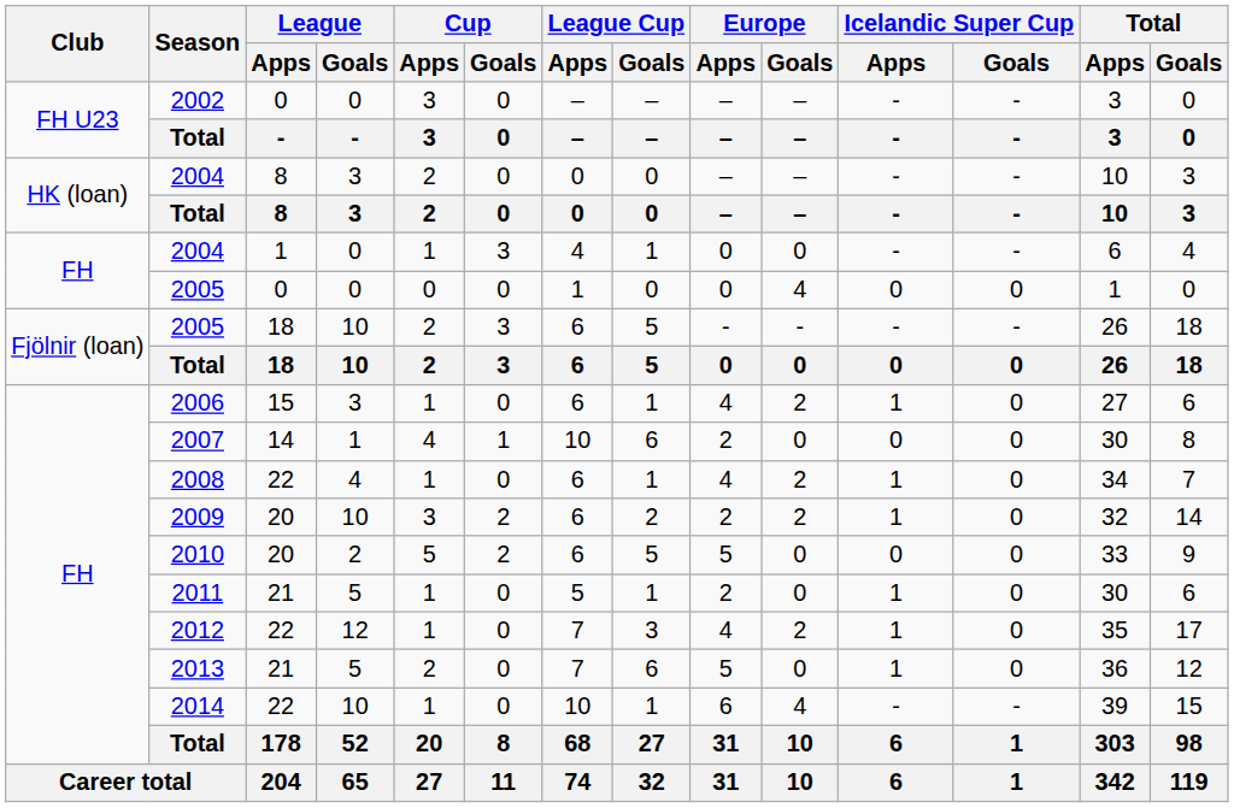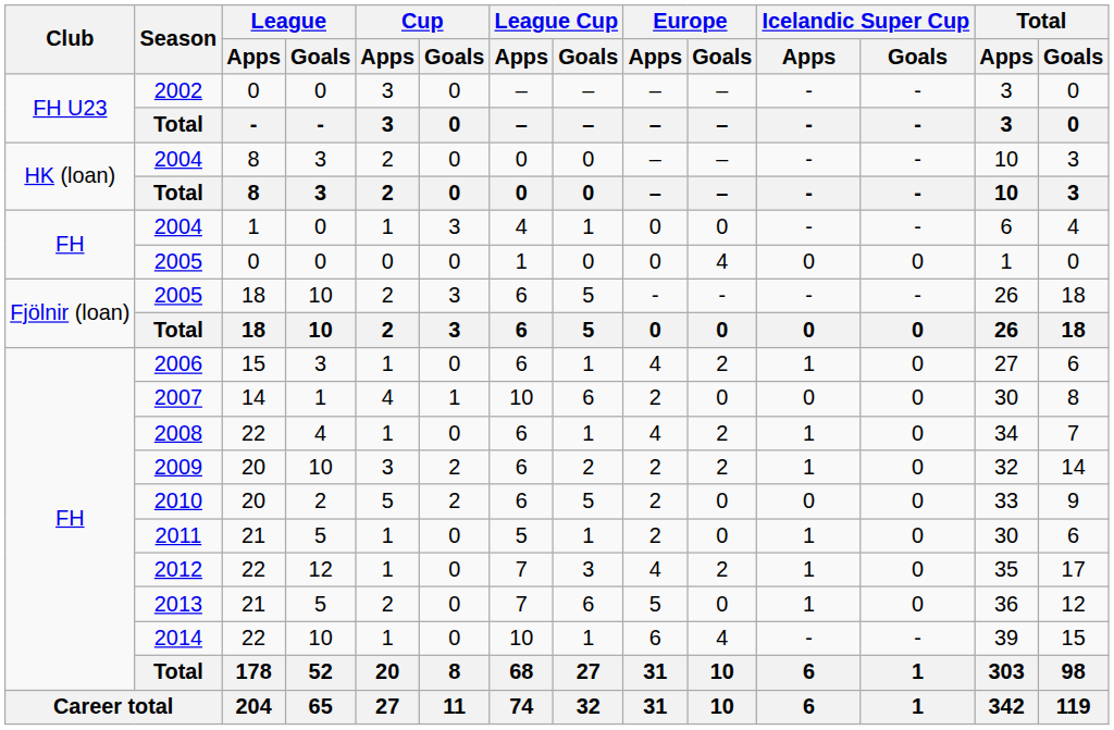 <table class="wikitable" style="text-align: center;">
 <tr>
 <th rowspan=2>Club</th>
 <th rowspan=2>Season</th>
 <th colspan=2><a href='#'>League</a></th>
 <th colspan=2><a href='#'>Cup</a></th>
 <th colspan=2><a href='#'>League Cup</a></th>
 <th colspan=2><a href='#'>Europe</a></th>
 <th colspan=2><a href='#'>Icelandic Super Cup</a></th>
 <th colspan=2>Total</th>
 </tr>
 <tr>
 <th>Apps</th>
 <th>Goals</th>
 <th>Apps</th>
 <th>Goals</th>
 <th>Apps</th>
 <th>Goals</th>
 <th>Apps</th>
 <th>Goals</th>
 <th>Apps</th>
 <th>Goals</th>
 <th>Apps</th>
 <th>Goals</th>
 </tr>
 <tr>
 <td rowspan=2 valign="center"><a href='#'>FH U23</a></td>
 <td><a href='#'>2002</a></td>
 <td>0</td>
 <td>0</td>
 <td>3</td>
 <td>0</td>
 <td>–</td>
 <td>–</td>
 <td>–</td>
 <td>–</td>
 <td>-</td>
 <td>-</td>
 <td>3</td>
 <td>0</td>
 </tr>
 <tr>
 <th>Total</th>
 <th>-</th>
 <th>-</th>
 <th>3</th>
 <th>0</th>
 <th>–</th>
 <th>–</th>
 <th>–</th>
 <th>–</th>
 <th>-</th>
 <th>-</th>
 <th>3</th>
 <th>0</th>
 </tr>
 <tr>
 <td rowspan=2 valign="center"><a href='#'>HK</a> (loan)</td>
 <td><a href='#'>2004</a></td>
 <td>8</td>
 <td>3</td>
 <td>2</td>
 <td>0</td>
 <td>0</td>
 <td>0</td>
 <td>–</td>
 <td>–</td>
 <td>-</td>
 <td>-</td>
 <td>10</td>
 <td>3</td>
 </tr>
 <tr>
 <th>Total</th>
 <th>8</th>
 <th>3</th>
 <th>2</th>
 <th>0</th>
 <th>0</th>
 <th>0</th>
 <th>–</th>
 <th>–</th>
 <th>-</th>
 <th>-</th>
 <th>10</th>
 <th>3</th>
 </tr>
 <tr>
 <td rowspan=2 valign="center"><a href='#'>FH</a></td>
 <td><a href='#'>2004</a></td>
 <td>1</td>
 <td>0</td>
 <td>1</td>
 <td>3</td>
 <td>4</td>
 <td>1</td>
 <td>0</td>
 <td>0</td>
 <td>-</td>
 <td>-</td>
 <td>6</td>
 <td>4</td>
 </tr>
 <tr>
 <td><a href='#'>2005</a></td>
 <td>0</td>
 <td>0</td>
 <td>0</td>
 <td>0</td>
 <td>1</td>
 <td>0</td>
 <td>0</td>
 <td>4</td>
 <td>0</td>
 <td>0</td>
 <td>1</td>
 <td>0</td>
 </tr>
 <tr>
 <td rowspan=2 valign="center"><a href='#'>Fjölnir</a> (loan)</td>
 <td><a href='#'>2005</a></td>
 <td>18</td>
 <td>10</td>
 <td>2</td>
 <td>3</td>
 <td>6</td>
 <td>5</td>
 <td>-</td>
 <td>-</td>
 <td>-</td>
 <td>-</td>
 <td>26</td>
 <td>18</td>
 </tr>
 <tr>
 <th>Total</th>
 <th>18</th>
 <th>10</th>
 <th>2</th>
 <th>3</th>
 <th>6</th>
 <th>5</th>
 <th>0</th>
 <th>0</th>
 <th>0</th>
 <th>0</th>
 <th>26</th>
 <th>18</th>
 </tr>
 <tr>
 <td rowspan=10 valign="center"><a href='#'>FH</a></td>
 <td><a href='#'>2006</a></td>
 <td>15</td>
 <td>3</td>
 <td>1</td>
 <td>0</td>
 <td>6</td>
 <td>1</td>
 <td>4</td>
 <td>2</td>
 <td>1</td>
 <td>0</td>
 <td>27</td>
 <td>6</td>
 </tr>
 <tr>
 <td><a href='#'>2007</a></td>
 <td>14</td>
 <td>1</td>
 <td>4</td>
 <td>1</td>
 <td>10</td>
 <td>6</td>
 <td>2</td>
 <td>0</td>
 <td>0</td>
 <td>0</td>
 <td>30</td>
 <td>8</td>
 </tr>
 <tr>
 <td><a href='#'>2008</a></td>
 <td>22</td>
 <td>4</td>
 <td>1</td>
 <td>0</td>
 <td>6</td>
 <td>1</td>
 <td>4</td>
 <td>2</td>
 <td>1</td>
 <td>0</td>
 <td>34</td>
 <td>7</td>
 </tr>
 <tr>
 <td><a href='#'>2009</a></td>
 <td>20</td>
 <td>10</td>
 <td>3</td>
 <td>2</td>
 <td>6</td>
 <td>2</td>
 <td>2</td>
 <td>2</td>
 <td>1</td>
 <td>0</td>
 <td>32</td>
 <td>14</td>
 </tr>
 <tr>
 <td><a href='#'>2010</a></td>
 <td>20</td>
 <td>2</td>
 <td>5</td>
 <td>2</td>
 <td>6</td>
 <td>5</td>
-<td>5</td>
+<td>2</td>
 <td>0</td>
 <td>0</td>
 <td>0</td>
 <td>33</td>
 <td>9</td>
 </tr>
 <tr>
 <td><a href='#'>2011</a></td>
 <td>21</td>
 <td>5</td>
 <td>1</td>
 <td>0</td>
 <td>5</td>
 <td>1</td>
 <td>2</td>
 <td>0</td>
 <td>1</td>
 <td>0</td>
 <td>30</td>
 <td>6</td>
 </tr>
 <tr>
 <td><a href='#'>2012</a></td>
 <td>22</td>
 <td>12</td>
 <td>1</td>
 <td>0</td>
 <td>7</td>
 <td>3</td>
 <td>4</td>
 <td>2</td>
 <td>1</td>
 <td>0</td>
 <td>35</td>
 <td>17</td>
 </tr>
 <tr>
 <td><a href='#'>2013</a></td>
 <td>21</td>
 <td>5</td>
 <td>2</td>
 <td>0</td>
 <td>7</td>
 <td>6</td>
 <td>5</td>
 <td>0</td>
 <td>1</td>
 <td>0</td>
 <td>36</td>
 <td>12</td>
 </tr>
 <tr>
 <td><a href='#'>2014</a></td>
 <td>22</td>
 <td>10</td>
 <td>1</td>
 <td>0</td>
 <td>10</td>
 <td>1</td>
 <td>6</td>
 <td>4</td>
 <td>-</td>
 <td>-</td>
 <td>39</td>
 <td>15</td>
 </tr>
 <tr>
 <th>Total</th>
 <th>178</th>
 <th>52</th>
 <th>20</th>
 <th>8</th>
 <th>68</th>
 <th>27</th>
 <th>31</th>
 <th>10</th>
 <th>6</th>
 <th>1</th>
 <th>303</th>
 <th>98</th>
 </tr>
 <tr>
 <th colspan=2>Career total</th>
 <th>204</th>
 <th>65</th>
 <th>27</th>
 <th>11</th>
 <th>74</th>
 <th>32</th>
 <th>31</th>
 <th>10</th>
 <th>6</th>
 <th>1</th>
 <th>342</th>
 <th>119</th>
 </tr>
 </table>
